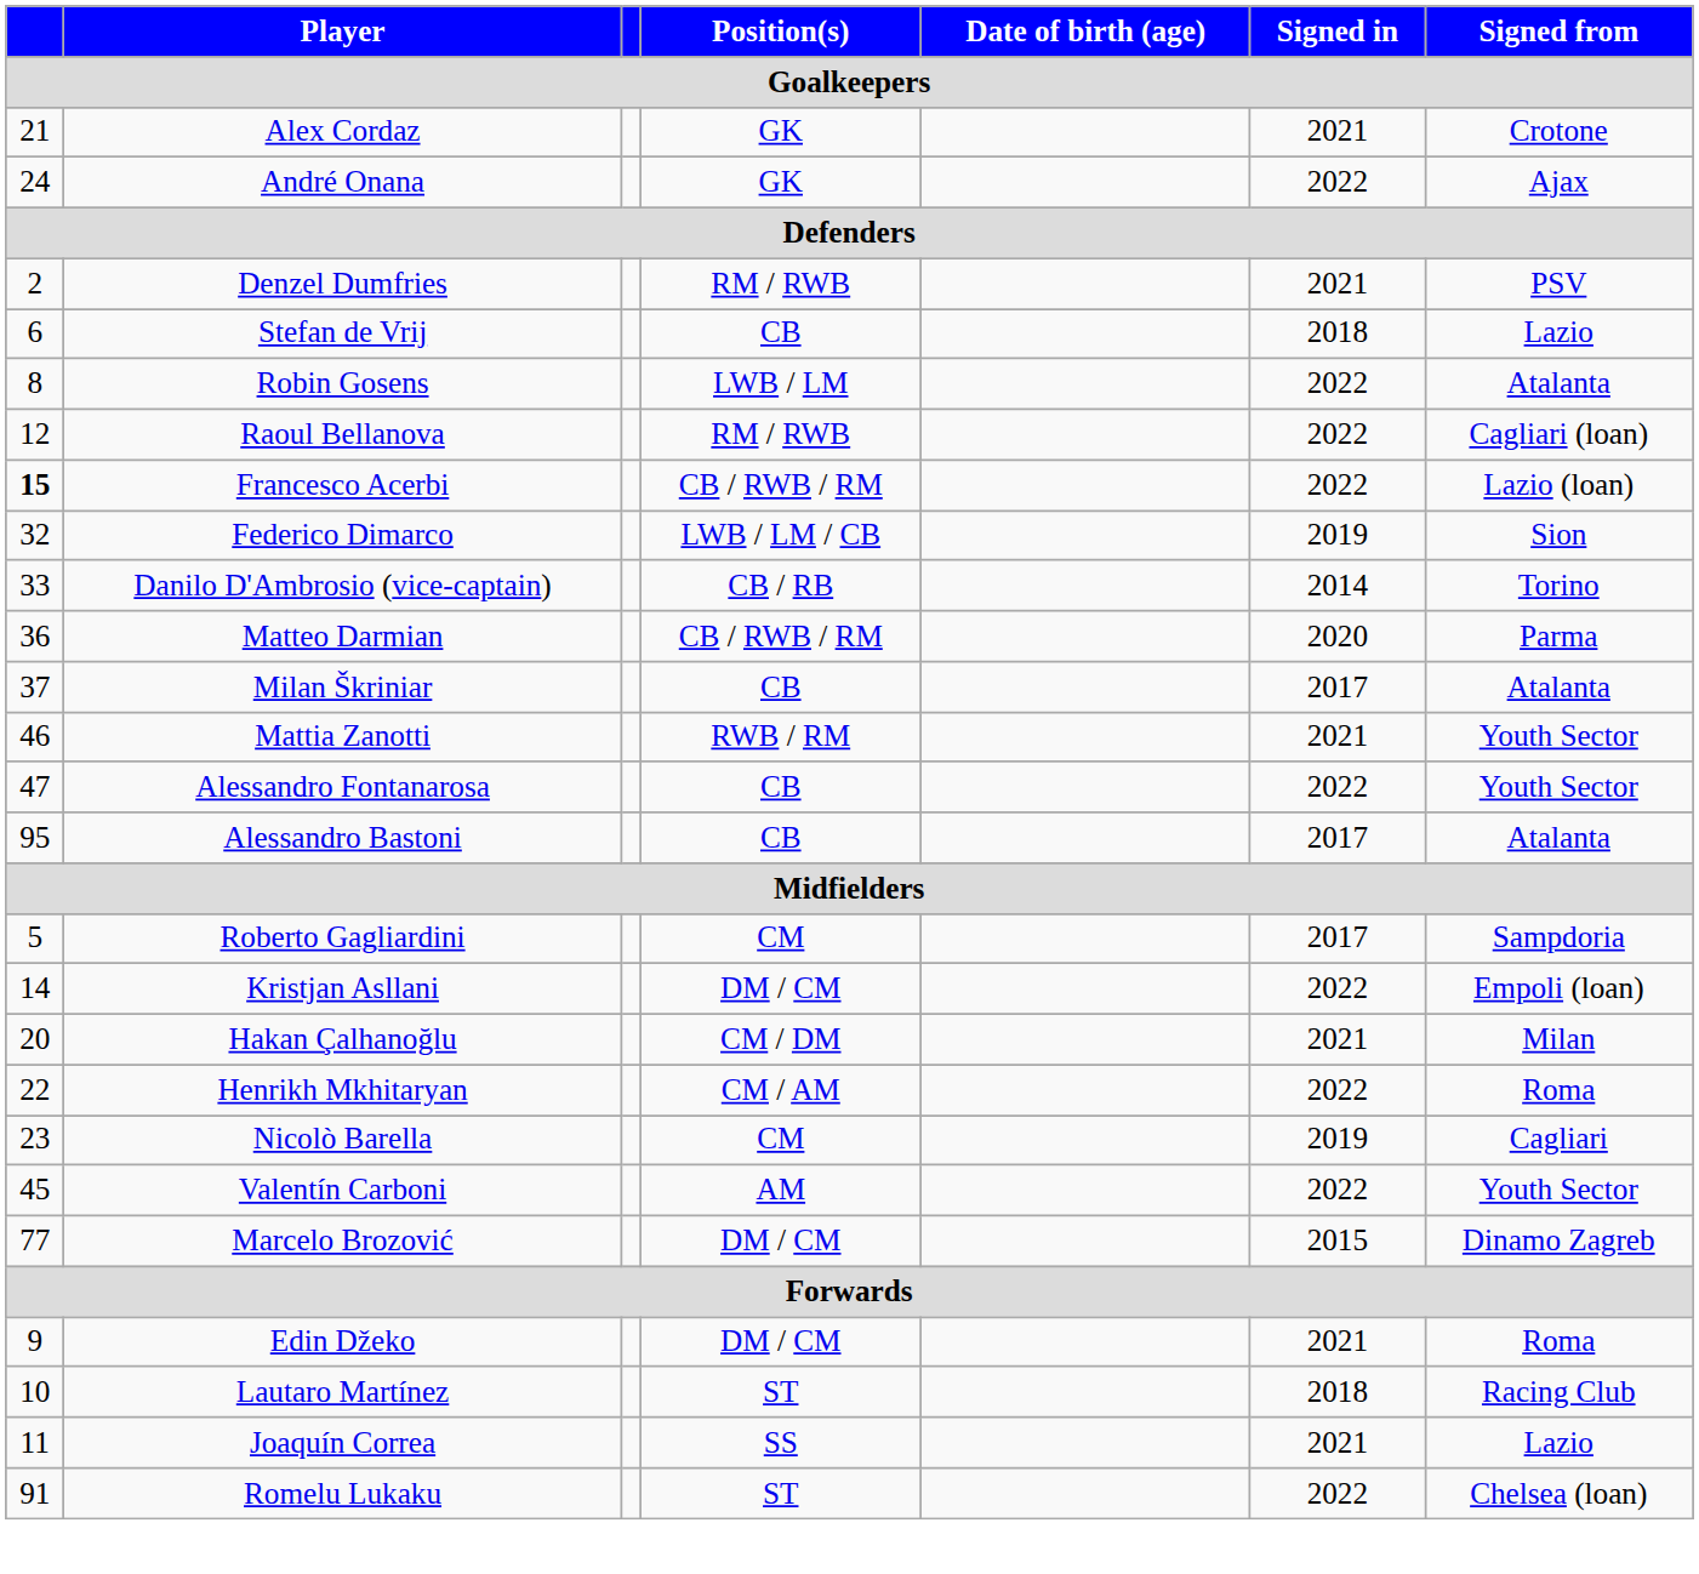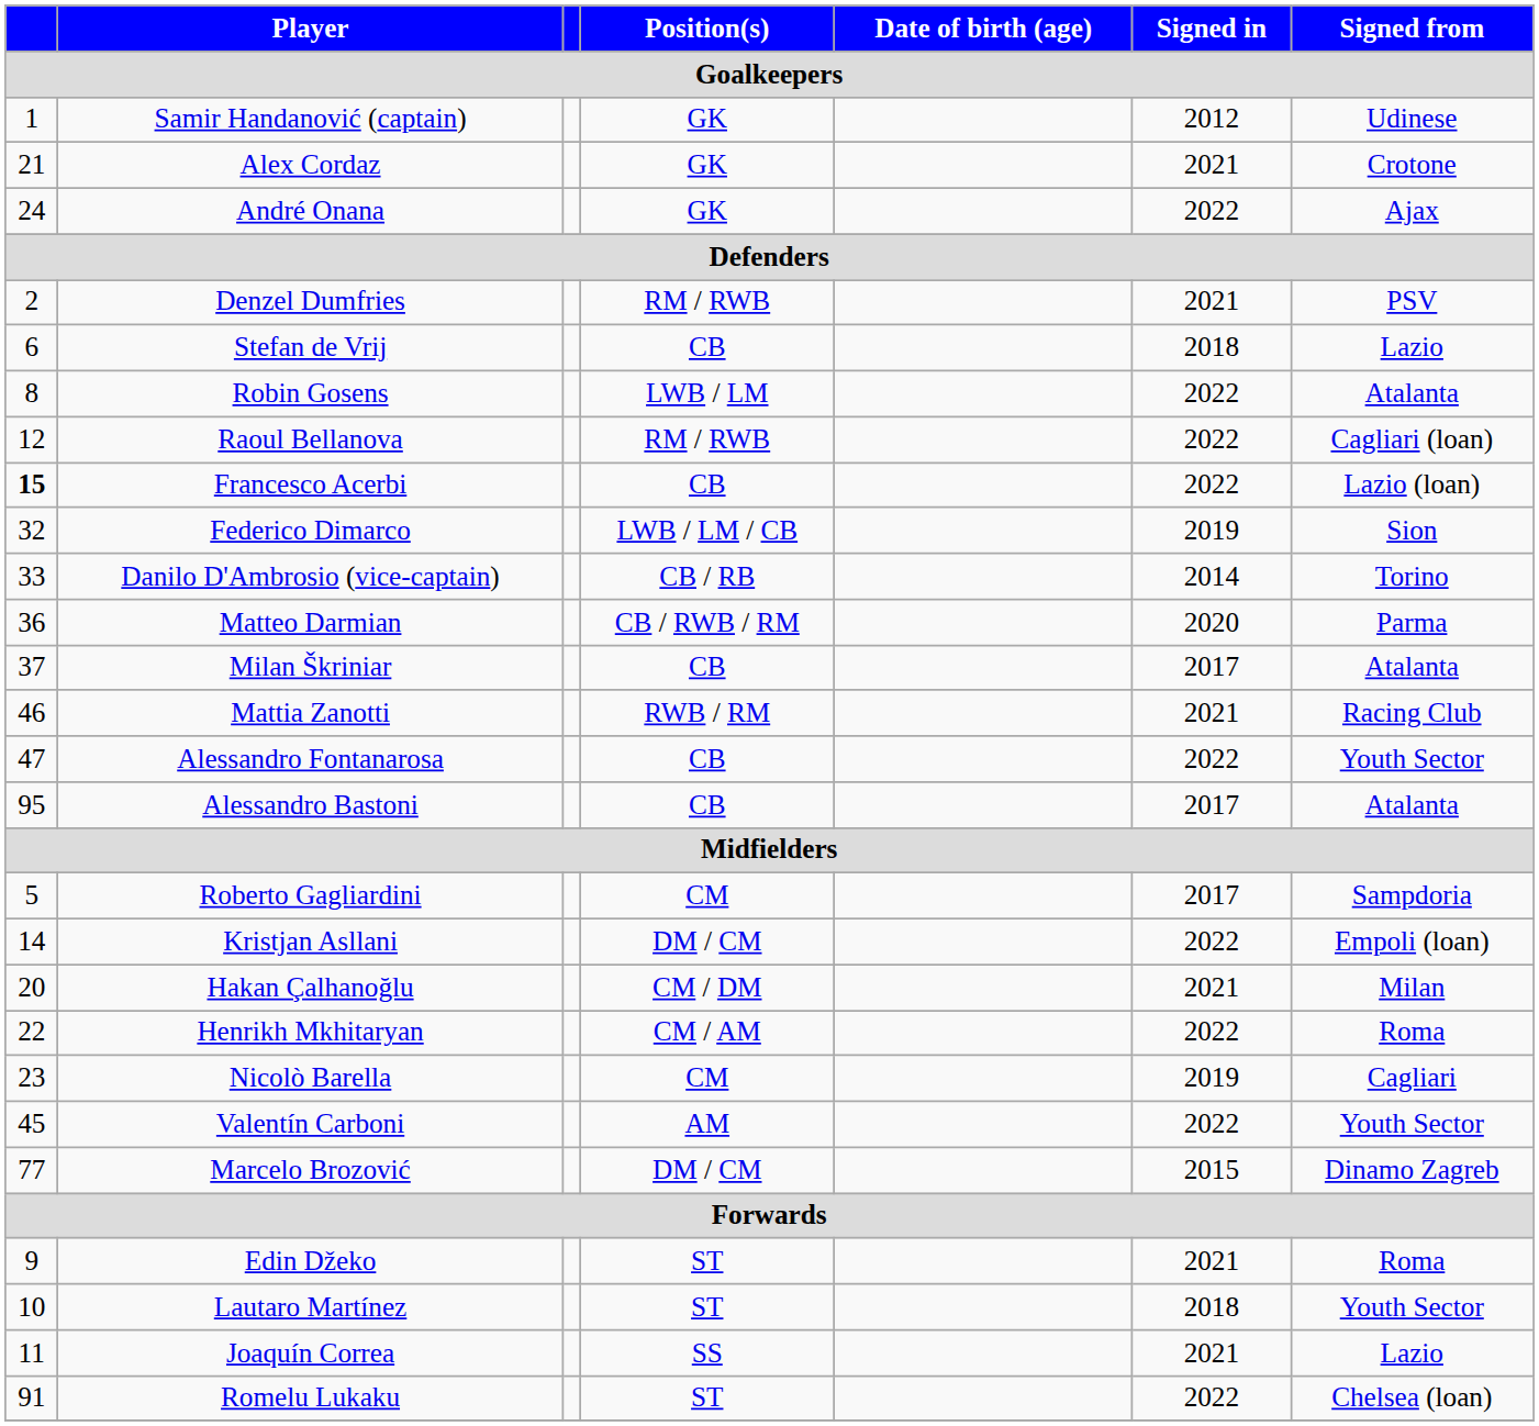 <table class="wikitable" style="font-size:90%; width:90%; text-align:center">
 <tr>
 <th style="background:#0000FF; color:white; text-align:center;"></th>
 <th style="background:#0000FF; color:white; text-align:center;">Player</th>
 <th style="background:#0000FF; color:white; text-align:center;"></th>
 <th style="background:#0000FF; color:white; text-align:center;">Position(s)</th>
 <th style="background:#0000FF; color:white; text-align:center;">Date of birth (age)</th>
 <th style="background:#0000FF; color:white; text-align:center;">Signed in</th>
 <th style="background:#0000FF; color:white; text-align:center;">Signed from</th>
 </tr>
 <tr>
 <th colspan="7" style="background:#dcdcdc; text-align:center;">Goalkeepers</th>
+</tr>
+<tr>
+<td>1</td>
+<td><a href='#'>Samir Handanović</a> (<a href='#'>captain</a>)</td>
+<td></td>
+<td><a href='#'>GK</a></td>
+<td></td>
+<td>2012</td>
+<td> <a href='#'>Udinese</a></td>
 </tr>
 <tr>
 <td>21</td>
 <td><a href='#'>Alex Cordaz</a></td>
 <td></td>
 <td><a href='#'>GK</a></td>
 <td></td>
 <td>2021</td>
 <td> <a href='#'>Crotone</a></td>
 </tr>
 <tr>
 <td>24</td>
 <td><a href='#'>André Onana</a></td>
 <td></td>
 <td><a href='#'>GK</a></td>
 <td></td>
 <td>2022</td>
 <td> <a href='#'>Ajax</a></td>
 </tr>
 <tr>
 <th colspan="7" style="background:#dcdcdc; text-align:center;">Defenders</th>
 </tr>
 <tr>
 <td>2</td>
 <td><a href='#'>Denzel Dumfries</a></td>
 <td></td>
 <td><a href='#'>RM</a> / <a href='#'>RWB</a></td>
 <td></td>
 <td>2021</td>
 <td> <a href='#'>PSV</a></td>
 </tr>
 <tr>
 <td>6</td>
 <td><a href='#'>Stefan de Vrij</a></td>
 <td></td>
 <td><a href='#'>CB</a></td>
 <td></td>
 <td>2018</td>
 <td> <a href='#'>Lazio</a></td>
 </tr>
 <tr>
 <td>8</td>
 <td><a href='#'>Robin Gosens</a></td>
 <td></td>
 <td><a href='#'>LWB</a> / <a href='#'>LM</a></td>
 <td></td>
 <td>2022</td>
 <td> <a href='#'>Atalanta</a></td>
 </tr>
 <tr>
 <td>12</td>
 <td><a href='#'>Raoul Bellanova</a></td>
 <td></td>
 <td><a href='#'>RM</a> / <a href='#'>RWB</a></td>
 <td></td>
 <td>2022</td>
 <td> <a href='#'>Cagliari</a> (loan)</td>
 </tr>
 <tr>
 <td><strong>15</strong></td>
 <td><a href='#'>Francesco Acerbi</a></td>
 <td></td>
-<td><a href='#'>CB</a> / <a href='#'>RWB</a> / <a href='#'>RM</a></td>
+<td><a href='#'>CB</a></td>
 <td></td>
 <td>2022</td>
 <td> <a href='#'>Lazio</a> (loan)</td>
 </tr>
 <tr>
 <td>32</td>
 <td><a href='#'>Federico Dimarco</a></td>
 <td></td>
 <td><a href='#'>LWB</a> / <a href='#'>LM</a> / <a href='#'>CB</a></td>
 <td></td>
 <td>2019</td>
 <td> <a href='#'>Sion</a></td>
 </tr>
 <tr>
 <td>33</td>
 <td><a href='#'>Danilo D'Ambrosio</a> (<a href='#'>vice-captain</a>)</td>
 <td></td>
 <td><a href='#'>CB</a> / <a href='#'>RB</a></td>
 <td></td>
 <td>2014</td>
 <td> <a href='#'>Torino</a></td>
 </tr>
 <tr>
 <td>36</td>
 <td><a href='#'>Matteo Darmian</a></td>
 <td></td>
 <td><a href='#'>CB</a> / <a href='#'>RWB</a> / <a href='#'>RM</a></td>
 <td></td>
 <td>2020</td>
 <td> <a href='#'>Parma</a></td>
 </tr>
 <tr>
 <td>37</td>
 <td><a href='#'>Milan Škriniar</a></td>
 <td></td>
 <td><a href='#'>CB</a></td>
 <td></td>
 <td>2017</td>
 <td> <a href='#'>Atalanta</a></td>
 </tr>
 <tr>
 <td>46</td>
 <td><a href='#'>Mattia Zanotti</a></td>
 <td></td>
 <td><a href='#'>RWB</a> / <a href='#'>RM</a></td>
 <td></td>
 <td>2021</td>
-<td> <a href='#'>Youth Sector</a></td>
+<td> <a href='#'>Racing Club</a></td>
 </tr>
 <tr>
 <td>47</td>
 <td><a href='#'>Alessandro Fontanarosa</a></td>
 <td></td>
 <td><a href='#'>CB</a></td>
 <td></td>
 <td>2022</td>
 <td> <a href='#'>Youth Sector</a></td>
 </tr>
 <tr>
 <td>95</td>
 <td><a href='#'>Alessandro Bastoni</a></td>
 <td></td>
 <td><a href='#'>CB</a></td>
 <td></td>
 <td>2017</td>
 <td> <a href='#'>Atalanta</a></td>
 </tr>
 <tr>
 <th colspan="7" style="background:#dcdcdc; text-align:center;">Midfielders</th>
 </tr>
 <tr>
 <td>5</td>
 <td><a href='#'>Roberto Gagliardini</a></td>
 <td></td>
 <td><a href='#'>CM</a></td>
 <td></td>
 <td>2017</td>
 <td> <a href='#'>Sampdoria</a></td>
 </tr>
 <tr>
 <td>14</td>
 <td><a href='#'>Kristjan Asllani</a></td>
 <td></td>
 <td><a href='#'>DM</a> / <a href='#'>CM</a></td>
 <td></td>
 <td>2022</td>
 <td> <a href='#'>Empoli</a> (loan)</td>
 </tr>
 <tr>
 <td>20</td>
 <td><a href='#'>Hakan Çalhanoğlu</a></td>
 <td></td>
 <td><a href='#'>CM</a> / <a href='#'>DM</a></td>
 <td></td>
 <td>2021</td>
 <td> <a href='#'>Milan</a></td>
 </tr>
 <tr>
 <td>22</td>
 <td><a href='#'>Henrikh Mkhitaryan</a></td>
 <td></td>
 <td><a href='#'>CM</a> / <a href='#'>AM</a></td>
 <td></td>
 <td>2022</td>
 <td> <a href='#'>Roma</a></td>
 </tr>
 <tr>
 <td>23</td>
 <td><a href='#'>Nicolò Barella</a></td>
 <td></td>
 <td><a href='#'>CM</a></td>
 <td></td>
 <td>2019</td>
 <td> <a href='#'>Cagliari</a></td>
 </tr>
 <tr>
 <td>45</td>
 <td><a href='#'>Valentín Carboni</a></td>
 <td></td>
 <td><a href='#'>AM</a></td>
 <td></td>
 <td>2022</td>
 <td> <a href='#'>Youth Sector</a></td>
 </tr>
 <tr>
 <td>77</td>
 <td><a href='#'>Marcelo Brozović</a></td>
 <td></td>
 <td><a href='#'>DM</a> / <a href='#'>CM</a></td>
 <td></td>
 <td>2015</td>
 <td> <a href='#'>Dinamo Zagreb</a></td>
 </tr>
 <tr>
 <th colspan="7" style="background:#dcdcdc; text-align:center;">Forwards</th>
 </tr>
 <tr>
 <td>9</td>
 <td><a href='#'>Edin Džeko</a></td>
 <td></td>
-<td><a href='#'>DM</a> / <a href='#'>CM</a></td>
+<td><a href='#'>ST</a></td>
 <td></td>
 <td>2021</td>
 <td> <a href='#'>Roma</a></td>
 </tr>
 <tr>
 <td>10</td>
 <td><a href='#'>Lautaro Martínez</a></td>
 <td></td>
 <td><a href='#'>ST</a></td>
 <td></td>
 <td>2018</td>
-<td> <a href='#'>Racing Club</a></td>
+<td> <a href='#'>Youth Sector</a></td>
 </tr>
 <tr>
 <td>11</td>
 <td><a href='#'>Joaquín Correa</a></td>
 <td></td>
 <td><a href='#'>SS</a></td>
 <td></td>
 <td>2021</td>
 <td> <a href='#'>Lazio</a></td>
 </tr>
 <tr>
 <td>91</td>
 <td><a href='#'>Romelu Lukaku</a></td>
 <td></td>
 <td><a href='#'>ST</a></td>
 <td></td>
 <td>2022</td>
 <td> <a href='#'>Chelsea</a> (loan)</td>
 </tr>
 <tr>
 </tr>
 </table>
